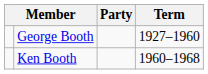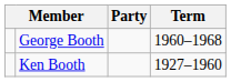 <table class="wikitable">
 <tr>
 <th colspan="2">Member</th>
 <th>Party</th>
 <th>Term</th>
 </tr>
 <tr>
 <td> </td>
 <td><a href='#'>George Booth</a></td>
 <td></td>
-<td>1927–1960</td>
+<td>1960–1968</td>
 </tr>
 <tr>
 <td> </td>
 <td><a href='#'>Ken Booth</a></td>
 <td></td>
-<td>1960–1968</td>
+<td>1927–1960</td>
 </tr>
 </table>
